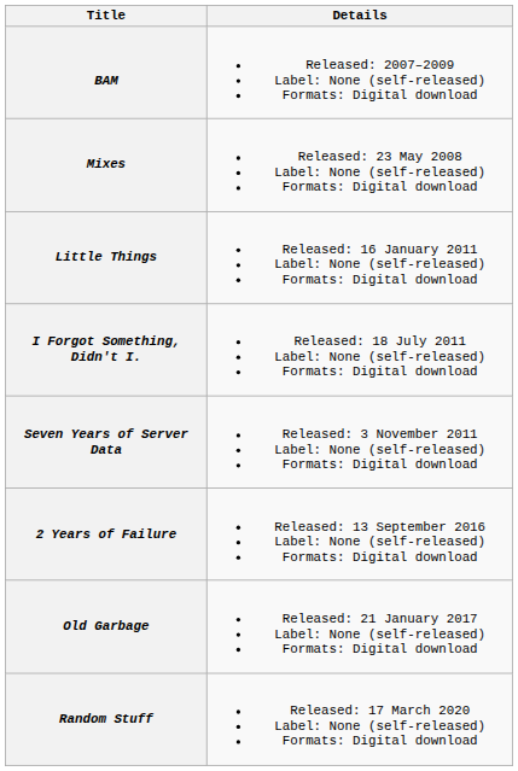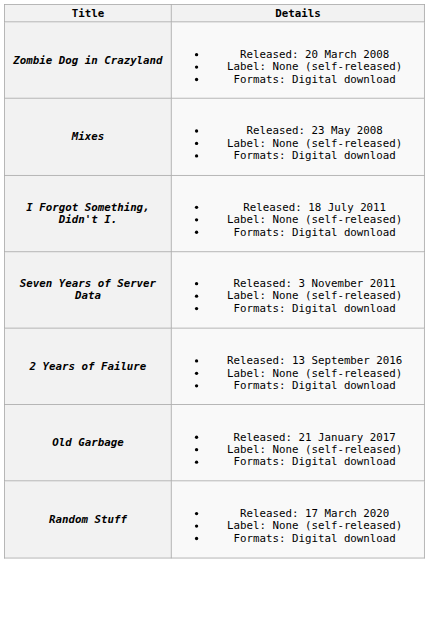 <table class="wikitable plainrowheaders" style="text-align:center;">
 <tr>
 <th scope="col" rowspan="1" style="width:15em">Title</th>
 <th scope="col" rowspan="1" style="width:23em">Details</th>
 </tr>
 <tr>
-<th scope="row"><br><em>BAM</em></th>
-<td><br><ul><li>Released: 2007–2009</li><li>Label: None (self-released)</li><li>Formats: Digital download</li></ul></td>
+<th scope="row"><em>Zombie Dog in Crazyland</em></th>
+<td><br><ul><li>Released: 20 March 2008</li><li>Label: None (self-released)</li><li>Formats: Digital download</li></ul></td>
 </tr>
 <tr>
 <th scope="row"><em>Mixes</em></th>
 <td><br><ul><li>Released: 23 May 2008</li><li>Label: None (self-released)</li><li>Formats: Digital download</li></ul></td>
-</tr>
-<tr>
-<th scope="row"><em>Little Things</em></th>
-<td><br><ul><li>Released: 16 January 2011</li><li>Label: None (self-released)</li><li>Formats: Digital download</li></ul></td>
 </tr>
 <tr>
 <th scope="row"><em>I Forgot Something, Didn't I.</em></th>
 <td><br><ul><li>Released: 18 July 2011</li><li>Label: None (self-released)</li><li>Formats: Digital download</li></ul></td>
 </tr>
 <tr>
 <th scope="row"><em>Seven Years of Server Data</em></th>
 <td><br><ul><li>Released: 3 November 2011</li><li>Label: None (self-released)</li><li>Formats: Digital download</li></ul></td>
 </tr>
 <tr>
 <th scope="row"><em>2 Years of Failure</em></th>
 <td><br><ul><li>Released: 13 September 2016</li><li>Label: None (self-released)</li><li>Formats: Digital download</li></ul></td>
 </tr>
 <tr>
 <th scope="row"><em>Old Garbage</em></th>
 <td><br><ul><li>Released: 21 January 2017</li><li>Label: None (self-released)</li><li>Formats: Digital download</li></ul></td>
 </tr>
 <tr>
 <th scope="row"><em>Random Stuff</em></th>
 <td><br><ul><li>Released: 17 March 2020</li><li>Label: None (self-released)</li><li>Formats: Digital download</li></ul></td>
 </tr>
 </table>
